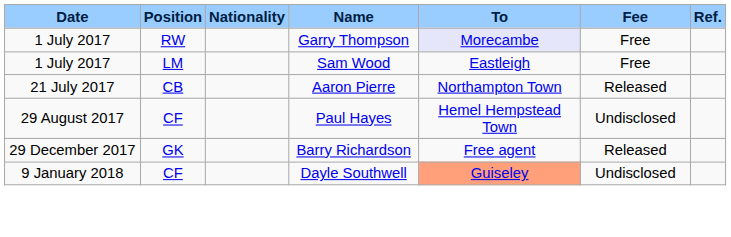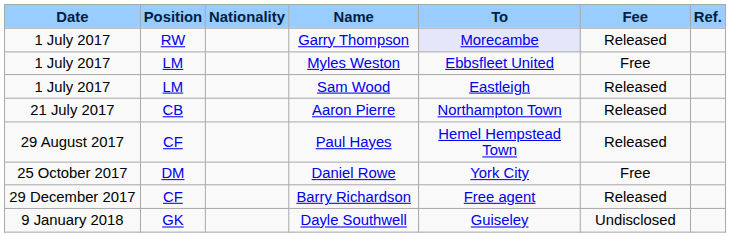 <table class="wikitable"  style="text-align:center; font-size:90%; ">
 <tr>
 <th style="background:#99CCFF; color:#001F44; width:125px;">Date</th>
 <th style="background:#99CCFF; color:#001F44; width:50px;">Position</th>
 <th style="background:#99CCFF; color:#001F44; width:50px;">Nationality</th>
 <th style="background:#99CCFF; color:#001F44; width:120px;">Name</th>
 <th style="background:#99CCFF; color:#001F44; width:150px;">To</th>
 <th style="background:#99CCFF; color:#001F44; width:100px;">Fee</th>
 <th style="background:#99CCFF; color:#001F44; width:25px;">Ref.</th>
 </tr>
 <tr>
 <td>1 July 2017</td>
 <td><a href='#'>RW</a></td>
 <td></td>
 <td><a href='#'>Garry Thompson</a></td>
 <td style="background: lavender;"><a href='#'>Morecambe</a></td>
+<td>Released</td>
+<td></td>
+</tr>
+<tr>
+<td>1 July 2017</td>
+<td><a href='#'>LM</a></td>
+<td></td>
+<td><a href='#'>Myles Weston</a></td>
+<td><a href='#'>Ebbsfleet United</a></td>
 <td>Free</td>
 <td></td>
 </tr>
 <tr>
 <td>1 July 2017</td>
 <td><a href='#'>LM</a></td>
 <td></td>
 <td><a href='#'>Sam Wood</a></td>
 <td><a href='#'>Eastleigh</a></td>
-<td>Free</td>
+<td>Released</td>
 <td></td>
 </tr>
 <tr>
 <td>21 July 2017</td>
 <td><a href='#'>CB</a></td>
 <td></td>
 <td><a href='#'>Aaron Pierre</a></td>
 <td><a href='#'>Northampton Town</a></td>
 <td>Released</td>
 <td></td>
 </tr>
 <tr>
 <td>29 August 2017</td>
 <td><a href='#'>CF</a></td>
 <td></td>
 <td><a href='#'>Paul Hayes</a></td>
 <td><a href='#'>Hemel Hempstead Town</a></td>
-<td>Undisclosed</td>
+<td>Released</td>
+<td></td>
+</tr>
+<tr>
+<td>25 October 2017</td>
+<td><a href='#'>DM</a></td>
+<td></td>
+<td><a href='#'>Daniel Rowe</a></td>
+<td><a href='#'>York City</a></td>
+<td>Free</td>
 <td></td>
 </tr>
 <tr>
 <td>29 December 2017</td>
-<td><a href='#'>GK</a></td>
+<td><a href='#'>CF</a></td>
 <td></td>
 <td><a href='#'>Barry Richardson</a></td>
 <td><a href='#'>Free agent</a></td>
 <td>Released</td>
 <td></td>
 </tr>
 <tr>
 <td>9 January 2018</td>
-<td><a href='#'>CF</a></td>
+<td><a href='#'>GK</a></td>
 <td></td>
 <td><a href='#'>Dayle Southwell</a></td>
-<td style="background: lightsalmon;"><a href='#'>Guiseley</a></td>
+<td><a href='#'>Guiseley</a></td>
 <td>Undisclosed</td>
 <td></td>
 </tr>
 </table>
